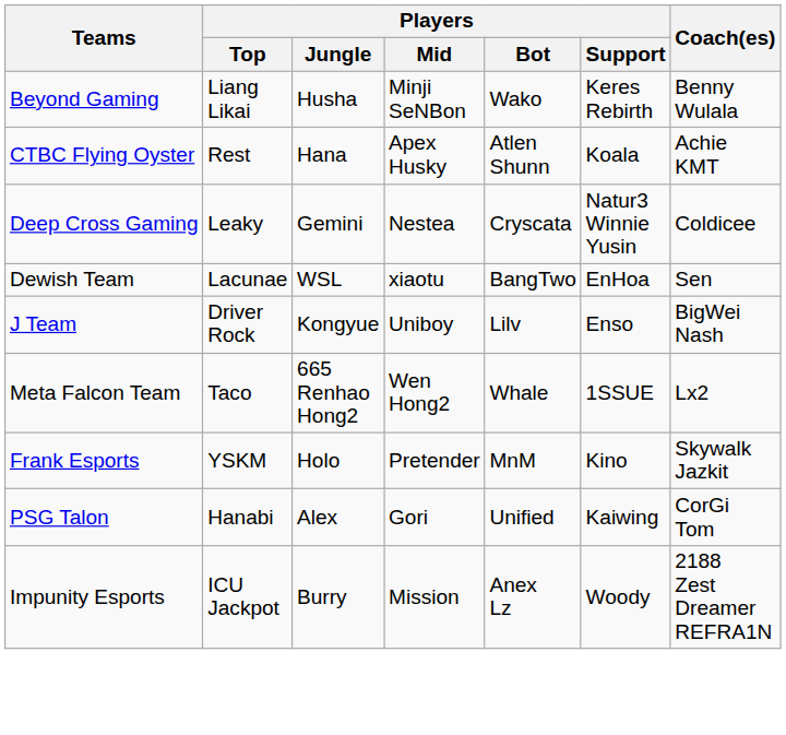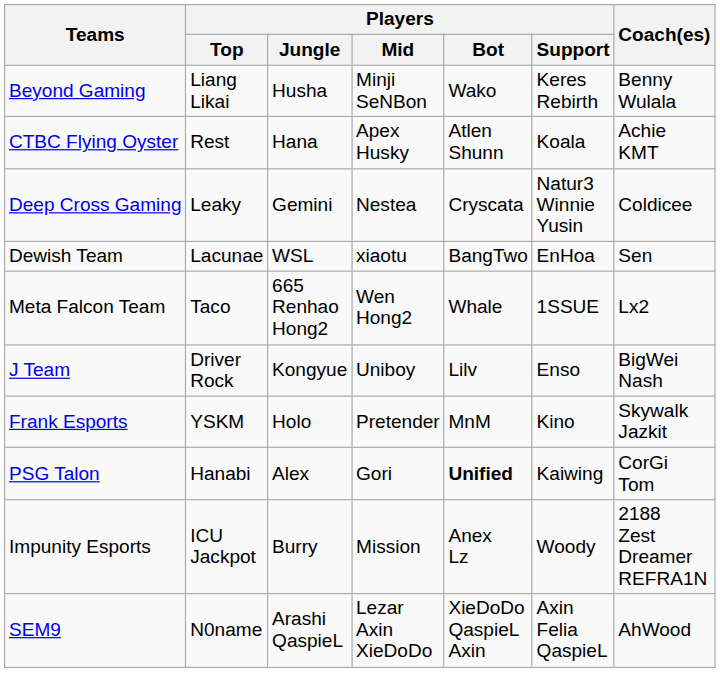 <table class="wikitable" style="white-space:nowrap">
 <tr>
 <th rowspan="2">Teams</th>
 <th colspan="5">Players</th>
 <th rowspan="2">Coach(es)</th>
 </tr>
 <tr>
 <th>Top</th>
 <th>Jungle</th>
 <th>Mid</th>
 <th>Bot</th>
 <th>Support</th>
 </tr>
 <tr>
 <td> <a href='#'>Beyond Gaming</a></td>
 <td> Liang<br> Likai</td>
 <td> Husha</td>
 <td> Minji<br> SeNBon</td>
 <td> Wako</td>
 <td> Keres<br> Rebirth</td>
 <td> Benny<br> Wulala</td>
 </tr>
 <tr>
 <td> <a href='#'>CTBC Flying Oyster</a></td>
 <td> Rest</td>
 <td> Hana</td>
 <td> Apex<br> Husky</td>
 <td> Atlen<br> Shunn</td>
 <td> Koala</td>
 <td> Achie<br> KMT</td>
 </tr>
 <tr>
 <td> <a href='#'>Deep Cross Gaming</a></td>
 <td> Leaky</td>
 <td> Gemini</td>
 <td> Nestea</td>
 <td> Cryscata</td>
 <td> Natur3<br> Winnie<br> Yusin</td>
 <td> Coldicee</td>
 </tr>
 <tr>
 <td> Dewish Team</td>
 <td> Lacunae</td>
 <td> WSL</td>
 <td> xiaotu</td>
 <td> BangTwo</td>
 <td> EnHoa</td>
 <td> Sen</td>
 </tr>
 <tr>
+<td> Meta Falcon Team</td>
+<td> Taco</td>
+<td> 665<br> Renhao<br> Hong2</td>
+<td> Wen<br> Hong2</td>
+<td> Whale</td>
+<td> 1SSUE</td>
+<td> Lx2</td>
+</tr>
+<tr>
 <td> <a href='#'>J Team</a></td>
 <td> Driver<br> Rock</td>
 <td> Kongyue</td>
 <td> Uniboy</td>
 <td> Lilv</td>
 <td> Enso</td>
 <td> BigWei<br> Nash</td>
-</tr>
-<tr>
-<td> Meta Falcon Team</td>
-<td> Taco</td>
-<td> 665<br> Renhao<br> Hong2</td>
-<td> Wen<br> Hong2</td>
-<td> Whale</td>
-<td> 1SSUE</td>
-<td> Lx2</td>
 </tr>
 <tr>
 <td> <a href='#'>Frank Esports</a></td>
 <td> YSKM</td>
 <td> Holo</td>
 <td> Pretender</td>
 <td> MnM</td>
 <td> Kino</td>
 <td> Skywalk<br> Jazkit</td>
 </tr>
 <tr>
 <td> <a href='#'>PSG Talon</a></td>
 <td> Hanabi</td>
 <td> Alex</td>
 <td> Gori</td>
-<td> Unified</td>
+<td><strong> Unified</strong></td>
 <td> Kaiwing</td>
 <td> CorGi<br> Tom</td>
 </tr>
 <tr>
 <td> Impunity Esports</td>
 <td> ICU<br> Jackpot</td>
 <td> Burry</td>
 <td> Mission</td>
 <td> Anex<br> Lz</td>
 <td> Woody</td>
 <td> 2188<br> Zest<br> Dreamer<br> REFRA1N</td>
 </tr>
+<tr>
+<td> <a href='#'>SEM9</a></td>
+<td> N0name</td>
+<td> Arashi<br> QaspieL</td>
+<td> Lezar<br> Axin<br> XieDoDo</td>
+<td> XieDoDo<br> QaspieL<br> Axin</td>
+<td> Axin<br> Felia<br> QaspieL</td>
+<td> AhWood</td>
+</tr>
 </table>
